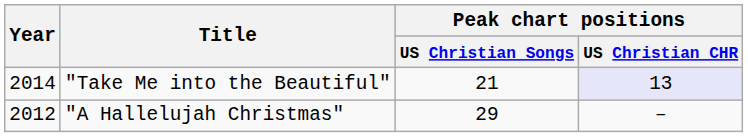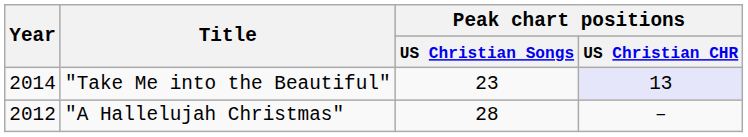 <table class="wikitable" style="text-align:center">
 <tr>
 <th rowspan="2">Year</th>
 <th rowspan="2">Title</th>
 <th colspan="4">Peak chart positions</th>
 </tr>
 <tr>
 <th><small>US <a href='#'>Christian Songs</a></small></th>
 <th><small>US <a href='#'>Christian CHR</a></small></th>
 </tr>
 <tr>
 <td style="text-align:left">2014</td>
 <td style="text-align:left">"Take Me into the Beautiful"</td>
-<td>21</td>
+<td>23</td>
 <td style="background: lavender;">13</td>
 </tr>
 <tr>
 <td style="text-align:left">2012</td>
 <td style="text-align:left">"A Hallelujah Christmas"</td>
-<td>29</td>
+<td>28</td>
 <td>–</td>
 </tr>
 </table>
